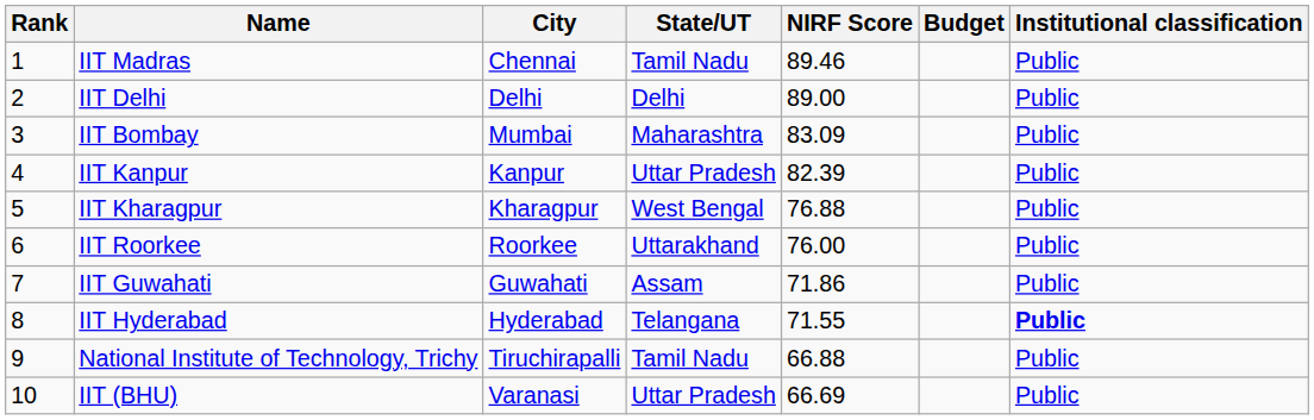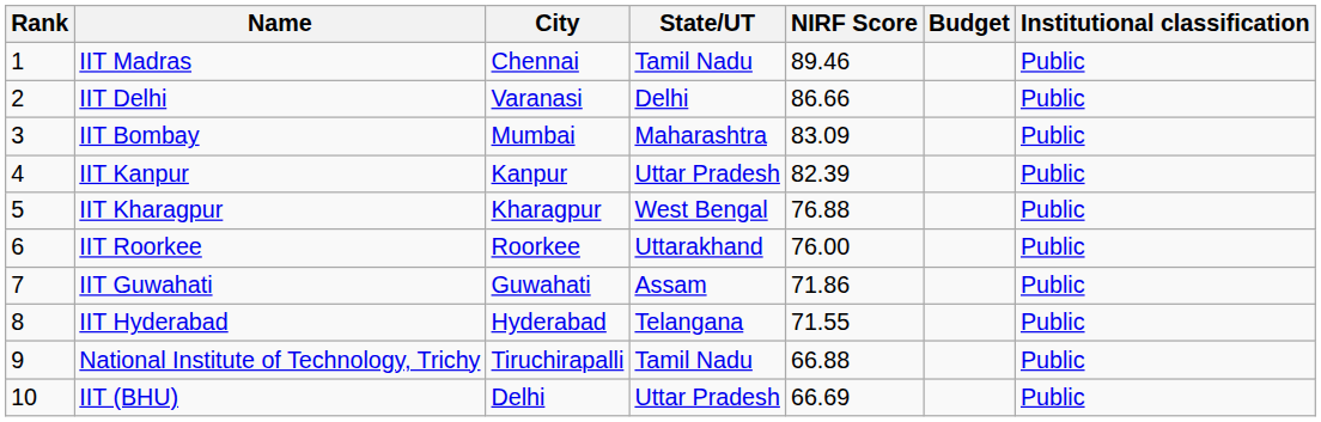 <table class="wikitable">
 <tr>
 <th>Rank</th>
 <th>Name</th>
 <th>City</th>
 <th>State/UT</th>
 <th>NIRF Score</th>
 <th>Budget</th>
 <th>Institutional classification</th>
 </tr>
 <tr>
 <td>1</td>
 <td><a href='#'>IIT Madras</a></td>
 <td><a href='#'>Chennai</a></td>
 <td><a href='#'>Tamil Nadu</a></td>
 <td>89.46</td>
 <td></td>
 <td><a href='#'>Public</a></td>
 </tr>
 <tr>
 <td>2</td>
 <td><a href='#'>IIT Delhi</a></td>
+<td><a href='#'>Varanasi</a></td>
 <td><a href='#'>Delhi</a></td>
-<td><a href='#'>Delhi</a></td>
-<td>89.00</td>
+<td>86.66</td>
 <td></td>
 <td><a href='#'>Public</a></td>
 </tr>
 <tr>
 <td>3</td>
 <td><a href='#'>IIT Bombay</a></td>
 <td><a href='#'>Mumbai</a></td>
 <td><a href='#'>Maharashtra</a></td>
 <td>83.09</td>
 <td></td>
 <td><a href='#'>Public</a></td>
 </tr>
 <tr>
 <td>4</td>
 <td><a href='#'>IIT Kanpur</a></td>
 <td><a href='#'>Kanpur</a></td>
 <td><a href='#'>Uttar Pradesh</a></td>
 <td>82.39</td>
 <td></td>
 <td><a href='#'>Public</a></td>
 </tr>
 <tr>
 <td>5</td>
 <td><a href='#'>IIT Kharagpur</a></td>
 <td><a href='#'>Kharagpur</a></td>
 <td><a href='#'>West Bengal</a></td>
 <td>76.88</td>
 <td></td>
 <td><a href='#'>Public</a></td>
 </tr>
 <tr>
 <td>6</td>
 <td><a href='#'>IIT Roorkee</a></td>
 <td><a href='#'>Roorkee</a></td>
 <td><a href='#'>Uttarakhand</a></td>
 <td>76.00</td>
 <td></td>
 <td><a href='#'>Public</a></td>
 </tr>
 <tr>
 <td>7</td>
 <td><a href='#'>IIT Guwahati</a></td>
 <td><a href='#'>Guwahati</a></td>
 <td><a href='#'>Assam</a></td>
 <td>71.86</td>
 <td></td>
 <td><a href='#'>Public</a></td>
 </tr>
 <tr>
 <td>8</td>
 <td><a href='#'>IIT Hyderabad</a></td>
 <td><a href='#'>Hyderabad</a></td>
 <td><a href='#'>Telangana</a></td>
 <td>71.55</td>
 <td></td>
-<td><strong><a href='#'>Public</a></strong></td>
+<td><a href='#'>Public</a></td>
 </tr>
 <tr>
 <td>9</td>
 <td><a href='#'>National Institute of Technology, Trichy</a></td>
 <td><a href='#'>Tiruchirapalli</a></td>
 <td><a href='#'>Tamil Nadu</a></td>
 <td>66.88</td>
 <td></td>
 <td><a href='#'>Public</a></td>
 </tr>
 <tr>
 <td>10</td>
 <td><a href='#'>IIT (BHU)</a></td>
-<td><a href='#'>Varanasi</a></td>
+<td><a href='#'>Delhi</a></td>
 <td><a href='#'>Uttar Pradesh</a></td>
 <td>66.69</td>
 <td></td>
 <td><a href='#'>Public</a></td>
 </tr>
 </table>
